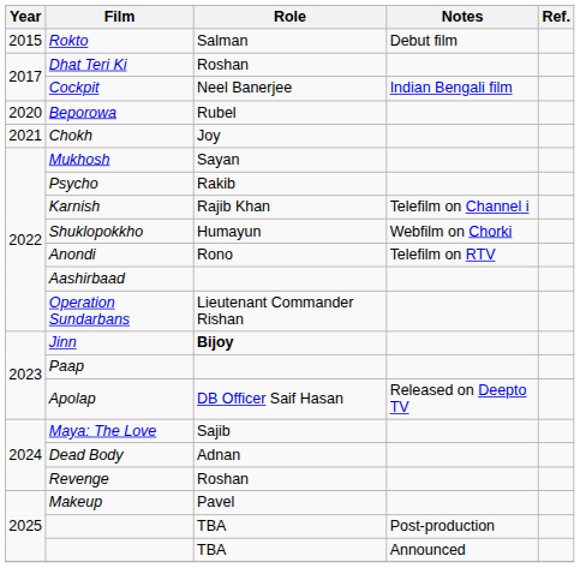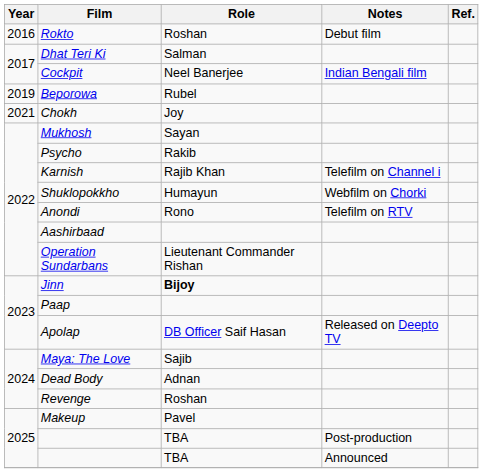 <table class="wikitable sortable">
 <tr>
 <th>Year</th>
 <th>Film</th>
 <th>Role</th>
 <th>Notes</th>
 <th>Ref.</th>
 </tr>
 <tr>
-<td rowspan="1">2015</td>
+<td rowspan="1">2016</td>
 <td><em><a href='#'>Rokto</a></em></td>
-<td>Salman</td>
+<td>Roshan</td>
 <td>Debut film</td>
 <td></td>
 </tr>
 <tr>
 <td rowspan="2">2017</td>
 <td><em><a href='#'>Dhat Teri Ki</a></em></td>
-<td>Roshan</td>
+<td>Salman</td>
 <td></td>
 <td></td>
 </tr>
 <tr>
 <td><em><a href='#'>Cockpit</a></em></td>
 <td>Neel Banerjee</td>
 <td><a href='#'>Indian Bengali film</a></td>
 <td></td>
 </tr>
 <tr>
-<td>2020</td>
+<td>2019</td>
 <td><em><a href='#'>Beporowa</a></em></td>
 <td>Rubel</td>
 <td></td>
 <td></td>
 </tr>
 <tr>
 <td>2021</td>
 <td><em>Chokh</em></td>
 <td>Joy</td>
 <td></td>
 <td></td>
 </tr>
 <tr>
 <td rowspan="7">2022</td>
 <td><em><a href='#'>Mukhosh</a></em></td>
 <td>Sayan</td>
 <td></td>
 <td></td>
 </tr>
 <tr>
 <td><em>Psycho</em></td>
 <td>Rakib</td>
 <td></td>
 <td></td>
 </tr>
 <tr>
 <td><em>Karnish</em></td>
 <td>Rajib Khan</td>
 <td>Telefilm on <a href='#'>Channel i</a></td>
 <td></td>
 </tr>
 <tr>
 <td><em>Shuklopokkho</em></td>
 <td>Humayun</td>
 <td>Webfilm on <a href='#'>Chorki</a></td>
 <td></td>
 </tr>
 <tr>
 <td><em>Anondi</em></td>
 <td>Rono</td>
 <td>Telefilm on <a href='#'>RTV</a></td>
 <td></td>
 </tr>
 <tr>
 <td><em>Aashirbaad</em></td>
 <td></td>
 <td></td>
 <td></td>
 </tr>
 <tr>
 <td><em><a href='#'>Operation Sundarbans</a></em></td>
 <td>Lieutenant Commander Rishan</td>
 <td></td>
 <td></td>
 </tr>
 <tr>
 <td rowspan="3">2023</td>
 <td><em><a href='#'>Jinn</a></em></td>
 <td><strong>Bijoy</strong></td>
 <td></td>
 <td></td>
 </tr>
 <tr>
 <td><em>Paap</em></td>
 <td></td>
 <td></td>
 <td></td>
 </tr>
 <tr>
 <td><em>Apolap</em></td>
 <td><a href='#'>DB Officer</a> Saif Hasan</td>
 <td>Released on <a href='#'>Deepto TV</a></td>
 <td></td>
 </tr>
 <tr>
 <td rowspan="3">2024</td>
 <td><em><a href='#'>Maya: The Love</a></em></td>
 <td>Sajib</td>
 <td></td>
 <td></td>
 </tr>
 <tr>
 <td><em>Dead Body</em></td>
 <td>Adnan</td>
 <td></td>
 <td></td>
 </tr>
 <tr>
 <td><em>Revenge</em></td>
 <td>Roshan</td>
 <td></td>
 <td></td>
 </tr>
 <tr>
 <td rowspan="3">2025</td>
 <td><em>Makeup</em></td>
 <td>Pavel</td>
 <td></td>
 <td></td>
 </tr>
 <tr>
 <td></td>
 <td>TBA</td>
 <td>Post-production</td>
 <td></td>
 </tr>
 <tr>
 <td></td>
 <td>TBA</td>
 <td>Announced</td>
 <td></td>
 </tr>
 <tr>
 </tr>
 </table>
